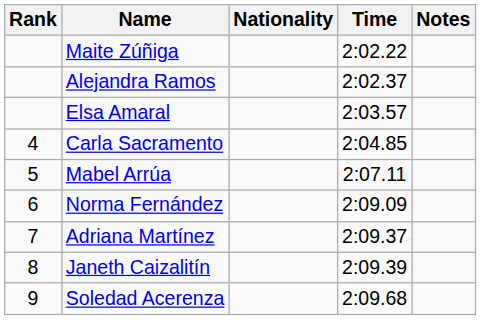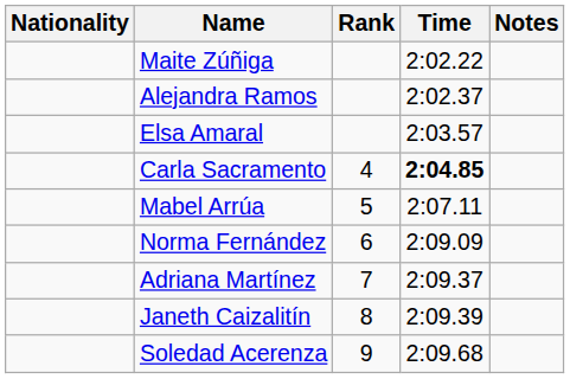 <table class="wikitable sortable" style="text-align:center">
 <tr>
+<th>Nationality</th>
+<th>Name</th>
 <th>Rank</th>
-<th>Name</th>
-<th>Nationality</th>
 <th>Time</th>
 <th>Notes</th>
 </tr>
 <tr>
+<td align=left></td>
+<td align=left><a href='#'>Maite Zúñiga</a></td>
 <td align=center></td>
-<td align=left><a href='#'>Maite Zúñiga</a></td>
-<td align=left></td>
 <td>2:02.22</td>
 <td></td>
 </tr>
 <tr>
+<td align=left></td>
+<td align=left><a href='#'>Alejandra Ramos</a></td>
 <td align=center></td>
-<td align=left><a href='#'>Alejandra Ramos</a></td>
-<td align=left></td>
 <td>2:02.37</td>
 <td></td>
 </tr>
 <tr>
+<td align=left></td>
+<td align=left><a href='#'>Elsa Amaral</a></td>
 <td align=center></td>
-<td align=left><a href='#'>Elsa Amaral</a></td>
-<td align=left></td>
 <td>2:03.57</td>
 <td></td>
 </tr>
 <tr>
+<td align=left></td>
+<td align=left><a href='#'>Carla Sacramento</a></td>
 <td align=center>4</td>
-<td align=left><a href='#'>Carla Sacramento</a></td>
-<td align=left></td>
-<td>2:04.85</td>
+<td><strong>2:04.85</strong></td>
 <td></td>
 </tr>
 <tr>
+<td align=left></td>
+<td align=left><a href='#'>Mabel Arrúa</a></td>
 <td align=center>5</td>
-<td align=left><a href='#'>Mabel Arrúa</a></td>
-<td align=left></td>
 <td>2:07.11</td>
 <td></td>
 </tr>
 <tr>
+<td align=left></td>
+<td align=left><a href='#'>Norma Fernández</a></td>
 <td align=center>6</td>
-<td align=left><a href='#'>Norma Fernández</a></td>
-<td align=left></td>
 <td>2:09.09</td>
 <td></td>
 </tr>
 <tr>
+<td align=left></td>
+<td align=left><a href='#'>Adriana Martínez</a></td>
 <td align=center>7</td>
-<td align=left><a href='#'>Adriana Martínez</a></td>
-<td align=left></td>
 <td>2:09.37</td>
 <td></td>
 </tr>
 <tr>
+<td align=left></td>
+<td align=left><a href='#'>Janeth Caizalitín</a></td>
 <td align=center>8</td>
-<td align=left><a href='#'>Janeth Caizalitín</a></td>
-<td align=left></td>
 <td>2:09.39</td>
 <td></td>
 </tr>
 <tr>
+<td align=left></td>
+<td align=left><a href='#'>Soledad Acerenza</a></td>
 <td align=center>9</td>
-<td align=left><a href='#'>Soledad Acerenza</a></td>
-<td align=left></td>
 <td>2:09.68</td>
 <td></td>
 </tr>
 </table>
